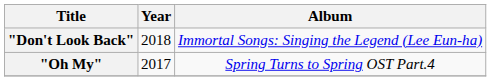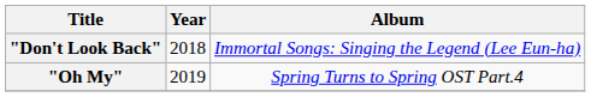 <table class="wikitable plainrowheaders" style="text-align:center;">
 <tr>
 <th scope="col">Title</th>
 <th scope="col">Year</th>
 <th scope="col">Album</th>
 </tr>
 <tr>
 <th scope="row">"Don't Look Back" </th>
 <td>2018</td>
 <td><em><a href='#'>Immortal Songs: Singing the Legend (Lee Eun-ha)</a></em></td>
 </tr>
 <tr>
 <th scope="row">"Oh My" </th>
-<td>2017</td>
+<td>2019</td>
 <td><em><a href='#'>Spring Turns to Spring</a> OST Part.4</em></td>
 </tr>
 <tr>
 </tr>
 </table>
